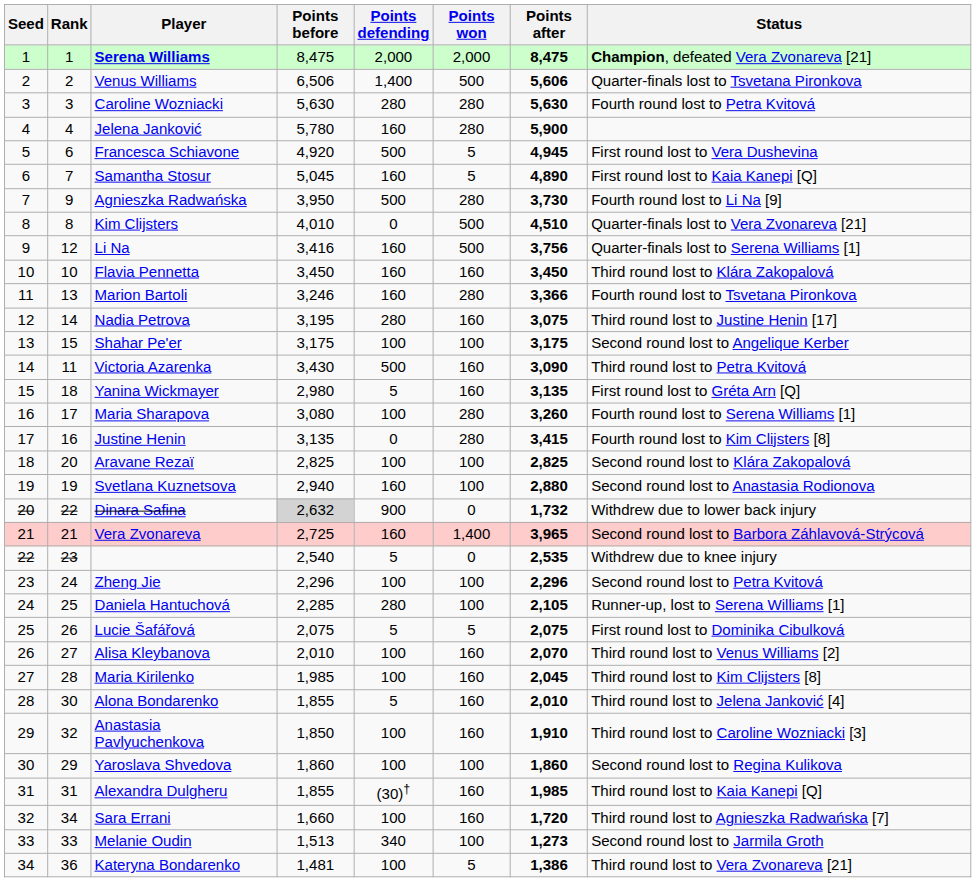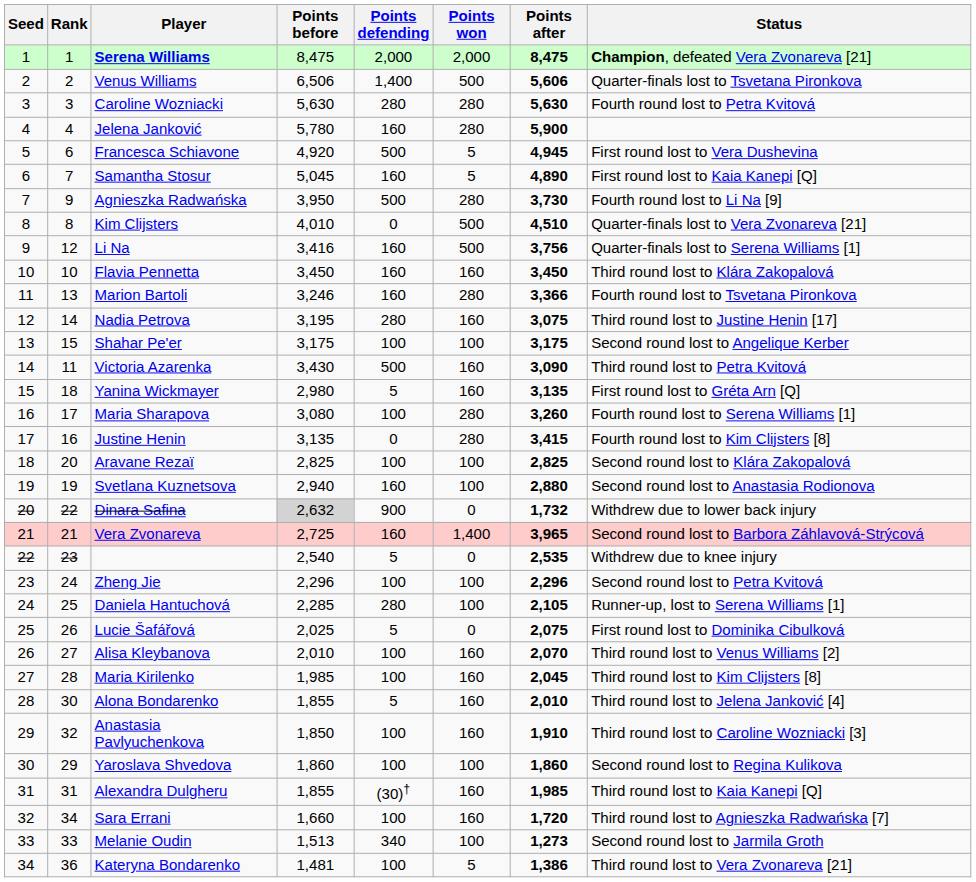 <table class="wikitable sortable" style="text-align:center;">
 <tr>
 <th style="width:30px;">Seed</th>
 <th style="width:30px;">Rank</th>
 <th style="width:190px;">Player</th>
 <th style="width:75px;">Points <br>before</th>
 <th style="width:75px;"><a href='#'>Points <br>defending</a></th>
 <th style="width:75px;"><a href='#'>Points <br>won</a></th>
 <th style="width:75px;">Points <br>after</th>
 <th style="width:400px;">Status</th>
 </tr>
 <tr style="background:#cfc;">
 <td>1</td>
 <td>1</td>
 <td style="text-align:left;" data-sort-value=> <strong><a href='#'>Serena Williams</a></strong></td>
 <td>8,475</td>
 <td>2,000</td>
 <td>2,000</td>
 <td><strong>8,475</strong></td>
 <td style="text-align:left;" data-sort-value=><strong>Champion</strong>, defeated  <a href='#'>Vera Zvonareva</a> [21]</td>
 </tr>
 <tr>
 <td>2</td>
 <td>2</td>
 <td style="text-align:left;" data-sort-value=> <a href='#'>Venus Williams</a></td>
 <td>6,506</td>
 <td>1,400</td>
 <td>500</td>
 <td><strong>5,606</strong></td>
 <td style="text-align:left;" data-sort-value=>Quarter-finals lost to  <a href='#'>Tsvetana Pironkova</a></td>
 </tr>
 <tr>
 <td>3</td>
 <td>3</td>
 <td style="text-align:left;" data-sort-value=> <a href='#'>Caroline Wozniacki</a></td>
 <td>5,630</td>
 <td>280</td>
 <td>280</td>
 <td><strong>5,630</strong></td>
 <td style="text-align:left;" data-sort-value=>Fourth round lost to  <a href='#'>Petra Kvitová</a></td>
 </tr>
 <tr>
 <td>4</td>
 <td>4</td>
 <td style="text-align:left;" data-sort-value=> <a href='#'>Jelena Janković</a></td>
 <td>5,780</td>
 <td>160</td>
 <td>280</td>
 <td><strong>5,900</strong></td>
 <td style="text-align:left;" data-sort-value=></td>
 </tr>
 <tr>
 <td>5</td>
 <td>6</td>
 <td style="text-align:left;" data-sort-value=> <a href='#'>Francesca Schiavone</a></td>
 <td>4,920</td>
 <td>500</td>
 <td>5</td>
 <td><strong>4,945</strong></td>
 <td style="text-align:left;" data-sort-value=>First round lost to  <a href='#'>Vera Dushevina</a></td>
 </tr>
 <tr>
 <td>6</td>
 <td>7</td>
 <td style="text-align:left;" data-sort-value=> <a href='#'>Samantha Stosur</a></td>
 <td>5,045</td>
 <td>160</td>
 <td>5</td>
 <td><strong>4,890</strong></td>
 <td style="text-align:left;" data-sort-value=>First round lost to  <a href='#'>Kaia Kanepi</a> [Q]</td>
 </tr>
 <tr>
 <td>7</td>
 <td>9</td>
 <td style="text-align:left;" data-sort-value=> <a href='#'>Agnieszka Radwańska</a></td>
 <td>3,950</td>
 <td>500</td>
 <td>280</td>
 <td><strong>3,730</strong></td>
 <td style="text-align:left;" data-sort-value=>Fourth round lost to  <a href='#'>Li Na</a> [9]</td>
 </tr>
 <tr>
 <td>8</td>
 <td>8</td>
 <td style="text-align:left;" data-sort-value=> <a href='#'>Kim Clijsters</a></td>
 <td>4,010</td>
 <td>0</td>
 <td>500</td>
 <td><strong>4,510</strong></td>
 <td style="text-align:left;" data-sort-value=>Quarter-finals lost to  <a href='#'>Vera Zvonareva</a> [21]</td>
 </tr>
 <tr>
 <td>9</td>
 <td>12</td>
 <td style="text-align:left;" data-sort-value=> <a href='#'>Li Na</a></td>
 <td>3,416</td>
 <td>160</td>
 <td>500</td>
 <td><strong>3,756</strong></td>
 <td style="text-align:left;" data-sort-value=>Quarter-finals lost to  <a href='#'>Serena Williams</a> [1]</td>
 </tr>
 <tr>
 <td>10</td>
 <td>10</td>
 <td style="text-align:left;" data-sort-value=> <a href='#'>Flavia Pennetta</a></td>
 <td>3,450</td>
 <td>160</td>
 <td>160</td>
 <td><strong>3,450</strong></td>
 <td style="text-align:left;" data-sort-value=>Third round lost to  <a href='#'>Klára Zakopalová</a></td>
 </tr>
 <tr>
 <td>11</td>
 <td>13</td>
 <td style="text-align:left;" data-sort-value=> <a href='#'>Marion Bartoli</a></td>
 <td>3,246</td>
 <td>160</td>
 <td>280</td>
 <td><strong>3,366</strong></td>
 <td style="text-align:left;" data-sort-value=>Fourth round lost to  <a href='#'>Tsvetana Pironkova</a></td>
 </tr>
 <tr>
 <td>12</td>
 <td>14</td>
 <td style="text-align:left;" data-sort-value=> <a href='#'>Nadia Petrova</a></td>
 <td>3,195</td>
 <td>280</td>
 <td>160</td>
 <td><strong>3,075</strong></td>
 <td style="text-align:left;" data-sort-value=>Third round lost to  <a href='#'>Justine Henin</a> [17]</td>
 </tr>
 <tr>
 <td>13</td>
 <td>15</td>
 <td style="text-align:left;" data-sort-value=> <a href='#'>Shahar Pe'er</a></td>
 <td>3,175</td>
 <td>100</td>
 <td>100</td>
 <td><strong>3,175</strong></td>
 <td style="text-align:left;" data-sort-value=>Second round lost to  <a href='#'>Angelique Kerber</a></td>
 </tr>
 <tr>
 <td>14</td>
 <td>11</td>
 <td style="text-align:left;" data-sort-value=> <a href='#'>Victoria Azarenka</a></td>
 <td>3,430</td>
 <td>500</td>
 <td>160</td>
 <td><strong>3,090</strong></td>
 <td style="text-align:left;" data-sort-value=>Third round lost to  <a href='#'>Petra Kvitová</a></td>
 </tr>
 <tr>
 <td>15</td>
 <td>18</td>
 <td style="text-align:left;" data-sort-value=> <a href='#'>Yanina Wickmayer</a></td>
 <td>2,980</td>
 <td>5</td>
 <td>160</td>
 <td><strong>3,135</strong></td>
 <td style="text-align:left;" data-sort-value=>First round lost to  <a href='#'>Gréta Arn</a> [Q]</td>
 </tr>
 <tr>
 <td>16</td>
 <td>17</td>
 <td style="text-align:left;" data-sort-value=> <a href='#'>Maria Sharapova</a></td>
 <td>3,080</td>
 <td>100</td>
 <td>280</td>
 <td><strong>3,260</strong></td>
 <td style="text-align:left;" data-sort-value=>Fourth round lost to  <a href='#'>Serena Williams</a> [1]</td>
 </tr>
 <tr>
 <td>17</td>
 <td>16</td>
 <td style="text-align:left;" data-sort-value=> <a href='#'>Justine Henin</a></td>
 <td>3,135</td>
 <td>0</td>
 <td>280</td>
 <td><strong>3,415</strong></td>
 <td style="text-align:left;" data-sort-value=>Fourth round lost to  <a href='#'>Kim Clijsters</a> [8]</td>
 </tr>
 <tr>
 <td>18</td>
 <td>20</td>
 <td style="text-align:left;" data-sort-value=> <a href='#'>Aravane Rezaï</a></td>
 <td>2,825</td>
 <td>100</td>
 <td>100</td>
 <td><strong>2,825</strong></td>
 <td style="text-align:left;" data-sort-value=>Second round lost to  <a href='#'>Klára Zakopalová</a></td>
 </tr>
 <tr>
 <td>19</td>
 <td>19</td>
 <td style="text-align:left;" data-sort-value=> <a href='#'>Svetlana Kuznetsova</a></td>
 <td>2,940</td>
 <td>160</td>
 <td>100</td>
 <td><strong>2,880</strong></td>
 <td style="text-align:left;" data-sort-value=>Second round lost to  <a href='#'>Anastasia Rodionova</a></td>
 </tr>
 <tr>
 <td><s>20</s></td>
 <td><s>22</s></td>
 <td style="text-align:left;"><s> <a href='#'>Dinara Safina</a></s></td>
 <td style="background: lightgrey;">2,632</td>
 <td>900</td>
 <td>0</td>
 <td><strong>1,732</strong></td>
 <td style="text-align:left;">Withdrew due to lower back injury</td>
 </tr>
 <tr style="background:#fcc;">
 <td>21</td>
 <td>21</td>
 <td style="text-align:left;" data-sort-value=> <a href='#'>Vera Zvonareva</a></td>
 <td>2,725</td>
 <td>160</td>
 <td>1,400</td>
 <td><strong>3,965</strong></td>
 <td style="text-align:left;" data-sort-value=>Second round lost to  <a href='#'>Barbora Záhlavová-Strýcová</a></td>
 </tr>
 <tr>
 <td><s>22</s></td>
 <td><s>23</s></td>
 <td style="text-align:left;"></td>
 <td>2,540</td>
 <td>5</td>
 <td>0</td>
 <td><strong>2,535</strong></td>
 <td style="text-align:left;">Withdrew due to knee injury</td>
 </tr>
 <tr>
 <td>23</td>
 <td>24</td>
 <td style="text-align:left;" data-sort-value=> <a href='#'>Zheng Jie</a></td>
 <td>2,296</td>
 <td>100</td>
 <td>100</td>
 <td><strong>2,296</strong></td>
 <td style="text-align:left;" data-sort-value=>Second round lost to  <a href='#'>Petra Kvitová</a></td>
 </tr>
 <tr>
 <td>24</td>
 <td>25</td>
 <td style="text-align:left;" data-sort-value=> <a href='#'>Daniela Hantuchová</a></td>
 <td>2,285</td>
 <td>280</td>
 <td>100</td>
 <td><strong>2,105</strong></td>
 <td style="text-align:left;" data-sort-value=>Runner-up, lost to  <a href='#'>Serena Williams</a> [1]</td>
 </tr>
 <tr>
 <td>25</td>
 <td>26</td>
 <td style="text-align:left;" data-sort-value=> <a href='#'>Lucie Šafářová</a></td>
-<td>2,075</td>
+<td>2,025</td>
 <td>5</td>
-<td>5</td>
+<td>0</td>
 <td><strong>2,075</strong></td>
 <td style="text-align:left;" data-sort-value=>First round lost to  <a href='#'>Dominika Cibulková</a></td>
 </tr>
 <tr>
 <td>26</td>
 <td>27</td>
 <td style="text-align:left;" data-sort-value=> <a href='#'>Alisa Kleybanova</a></td>
 <td>2,010</td>
 <td>100</td>
 <td>160</td>
 <td><strong>2,070</strong></td>
 <td style="text-align:left;" data-sort-value=>Third round lost to  <a href='#'>Venus Williams</a> [2]</td>
 </tr>
 <tr>
 <td>27</td>
 <td>28</td>
 <td style="text-align:left;" data-sort-value=> <a href='#'>Maria Kirilenko</a></td>
 <td>1,985</td>
 <td>100</td>
 <td>160</td>
 <td><strong>2,045</strong></td>
 <td style="text-align:left;" data-sort-value=>Third round lost to  <a href='#'>Kim Clijsters</a> [8]</td>
 </tr>
 <tr>
 <td>28</td>
 <td>30</td>
 <td style="text-align:left;" data-sort-value=> <a href='#'>Alona Bondarenko</a></td>
 <td>1,855</td>
 <td>5</td>
 <td>160</td>
 <td><strong>2,010</strong></td>
 <td style="text-align:left;" data-sort-value=>Third round lost to  <a href='#'>Jelena Janković</a> [4]</td>
 </tr>
 <tr>
 <td>29</td>
 <td>32</td>
 <td style="text-align:left;" data-sort-value=> <a href='#'>Anastasia Pavlyuchenkova</a></td>
 <td>1,850</td>
 <td>100</td>
 <td>160</td>
 <td><strong>1,910</strong></td>
 <td style="text-align:left;" data-sort-value=>Third round lost to  <a href='#'>Caroline Wozniacki</a> [3]</td>
 </tr>
 <tr>
 <td>30</td>
 <td>29</td>
 <td style="text-align:left;" data-sort-value=> <a href='#'>Yaroslava Shvedova</a></td>
 <td>1,860</td>
 <td>100</td>
 <td>100</td>
 <td><strong>1,860</strong></td>
 <td style="text-align:left;" data-sort-value=>Second round lost to  <a href='#'>Regina Kulikova</a></td>
 </tr>
 <tr>
 <td>31</td>
 <td>31</td>
 <td style="text-align:left;" data-sort-value=> <a href='#'>Alexandra Dulgheru</a></td>
 <td>1,855</td>
 <td>(30)<sup>†</sup></td>
 <td>160</td>
 <td><strong>1,985</strong></td>
 <td style="text-align:left;" data-sort-value=>Third round lost to  <a href='#'>Kaia Kanepi</a> [Q]</td>
 </tr>
 <tr>
 <td>32</td>
 <td>34</td>
 <td style="text-align:left;" data-sort-value=> <a href='#'>Sara Errani</a></td>
 <td>1,660</td>
 <td>100</td>
 <td>160</td>
 <td><strong>1,720</strong></td>
 <td style="text-align:left;" data-sort-value=>Third round lost to  <a href='#'>Agnieszka Radwańska</a> [7]</td>
 </tr>
 <tr>
 <td>33</td>
 <td>33</td>
 <td style="text-align:left;" data-sort-value=> <a href='#'>Melanie Oudin</a></td>
 <td>1,513</td>
 <td>340</td>
 <td>100</td>
 <td><strong>1,273</strong></td>
 <td style="text-align:left;" data-sort-value=>Second round lost to  <a href='#'>Jarmila Groth</a></td>
 </tr>
 <tr>
 <td>34</td>
 <td>36</td>
 <td style="text-align:left;" data-sort-value=> <a href='#'>Kateryna Bondarenko</a></td>
 <td>1,481</td>
 <td>100</td>
 <td>5</td>
 <td><strong>1,386</strong></td>
 <td style="text-align:left;" data-sort-value=>Third round lost to  <a href='#'>Vera Zvonareva</a> [21]</td>
 </tr>
 </table>
